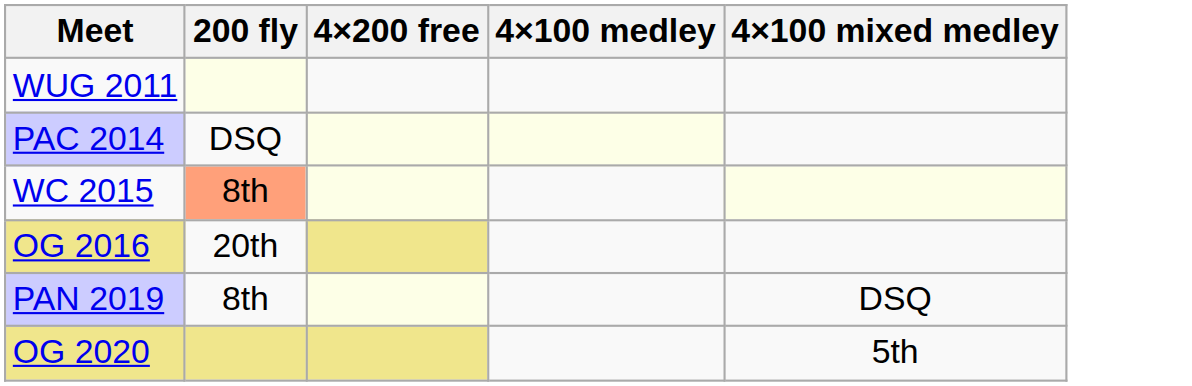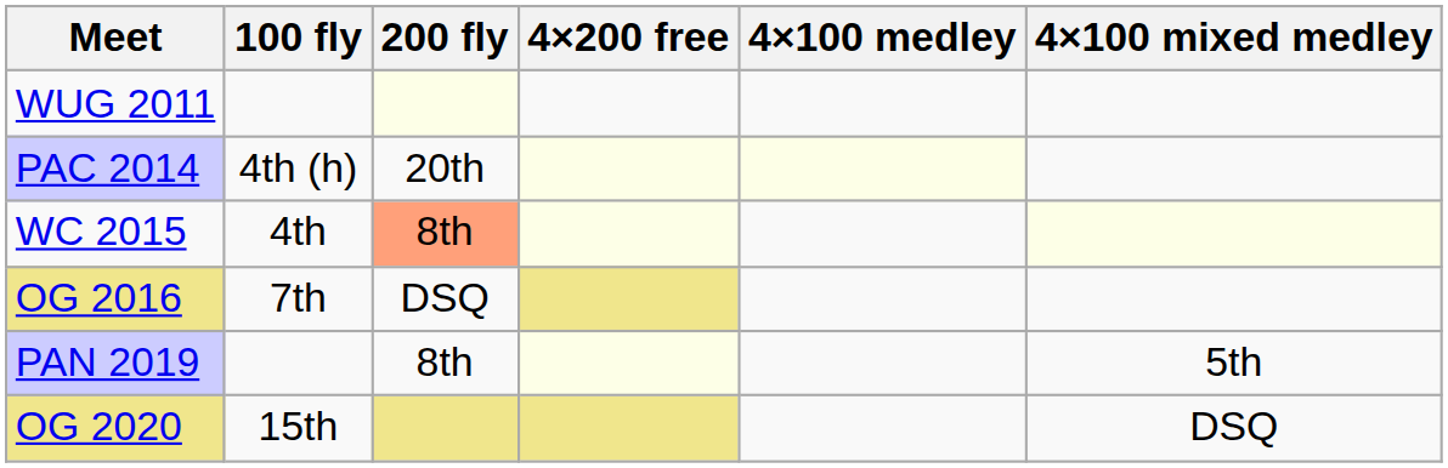 <table class="sortable wikitable">
 <tr>
 <th>Meet</th>
+<th class="unsortable">100 fly</th>
 <th class="unsortable">200 fly</th>
 <th class="unsortable">4×200 free</th>
 <th class="unsortable">4×100 medley</th>
 <th class="unsortable">4×100 mixed medley</th>
 </tr>
 <tr>
 <td><a href='#'>WUG 2011</a></td>
+<td align="center"></td>
 <td style="background:#fdffe7"></td>
 <td align="center"></td>
 <td align="center"></td>
 <td></td>
 </tr>
 <tr>
 <td style="background:#ccccff"><a href='#'>PAC 2014</a></td>
-<td align="center">DSQ</td>
+<td align="center">4th (h)</td>
+<td align="center">20th</td>
 <td style="background:#fdffe7"></td>
 <td style="background:#fdffe7"></td>
 <td></td>
 </tr>
 <tr>
 <td><a href='#'>WC 2015</a></td>
+<td align="center">4th</td>
 <td align="center" style="background: lightsalmon;">8th</td>
 <td style="background:#fdffe7"></td>
 <td align="center"></td>
 <td style="background:#fdffe7"></td>
 </tr>
 <tr>
 <td style="background:#f0e68c"><a href='#'>OG 2016</a></td>
-<td align="center">20th</td>
+<td align="center">7th</td>
+<td align="center">DSQ</td>
 <td style="background:#f0e68c"></td>
 <td align="center"></td>
 <td></td>
 </tr>
 <tr>
 <td style="background:#ccccff"><a href='#'>PAN 2019</a></td>
+<td align="center"></td>
 <td align="center">8th</td>
 <td style="background:#fdffe7"></td>
 <td align="center"></td>
-<td align="center">DSQ</td>
+<td align="center">5th</td>
 </tr>
 <tr>
 <td style="background:#f0e68c"><a href='#'>OG 2020</a></td>
+<td align="center">15th</td>
 <td style="background:#f0e68c"></td>
 <td style="background:#f0e68c"></td>
 <td align="center"></td>
-<td align="center">5th</td>
+<td align="center">DSQ</td>
 </tr>
 </table>
